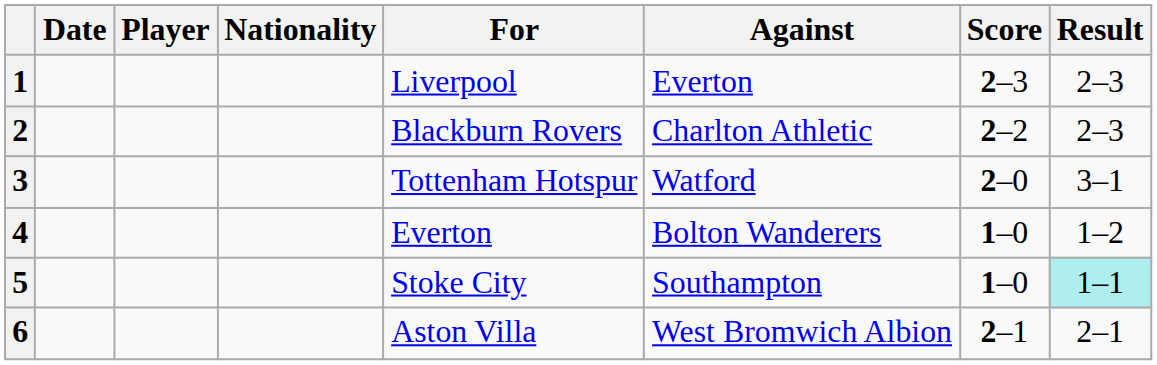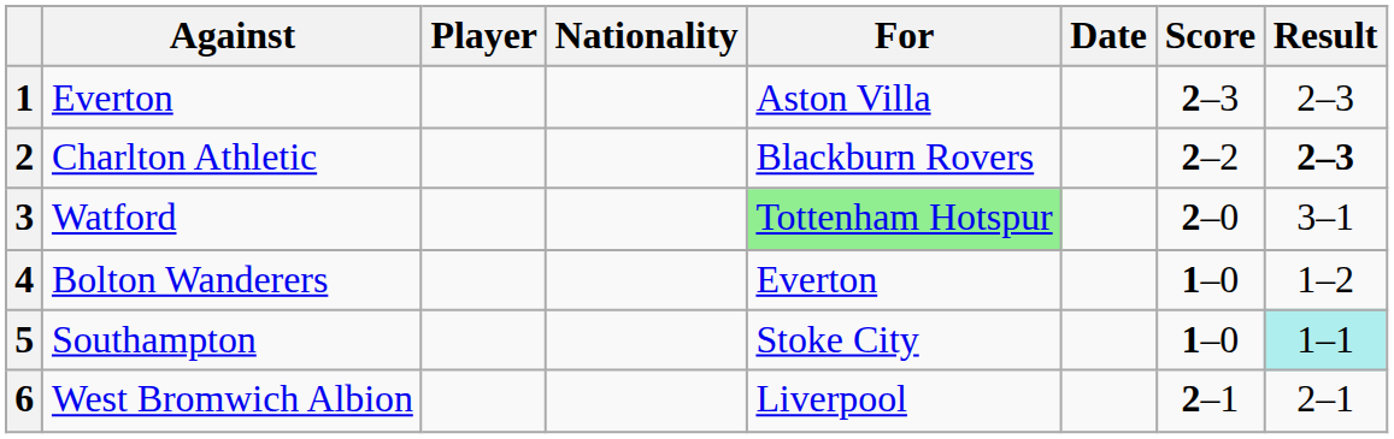 <table class="wikitable sortable plainrowheaders">
 <tr>
 <th scope=col></th>
-<th scope=col>Date</th>
+<th scope=col>Against</th>
 <th scope=col>Player</th>
 <th scope=col>Nationality</th>
 <th scope=col>For</th>
-<th scope=col>Against</th>
+<th scope=col>Date</th>
 <th scope=col>Score</th>
 <th scope=col>Result</th>
 </tr>
 <tr>
 <th scope=row style="text-align:center">1</th>
+<td><a href='#'>Everton</a></td>
 <td></td>
 <td></td>
+<td><a href='#'>Aston Villa</a></td>
 <td></td>
-<td><a href='#'>Liverpool</a></td>
-<td><a href='#'>Everton</a></td>
 <td style="text-align:center"><strong>2</strong>–3</td>
 <td style="text-align:center">2–3</td>
 </tr>
 <tr>
 <th scope=row style="text-align:center">2</th>
-<td></td>
+<td><a href='#'>Charlton Athletic</a></td>
 <td></td>
 <td></td>
 <td><a href='#'>Blackburn Rovers</a></td>
-<td><a href='#'>Charlton Athletic</a></td>
+<td></td>
 <td style="text-align:center"><strong>2</strong>–2</td>
-<td style="text-align:center">2–3</td>
+<td style="text-align:center"><strong>2–3</strong></td>
 </tr>
 <tr>
 <th scope=row style="text-align:center">3</th>
+<td><a href='#'>Watford</a></td>
 <td></td>
 <td></td>
+<td style="background: lightgreen;"><a href='#'>Tottenham Hotspur</a></td>
 <td></td>
-<td><a href='#'>Tottenham Hotspur</a></td>
-<td><a href='#'>Watford</a></td>
 <td style="text-align:center"><strong>2</strong>–0</td>
 <td style="text-align:center">3–1</td>
 </tr>
 <tr>
 <th scope=row style="text-align:center">4</th>
-<td></td>
+<td><a href='#'>Bolton Wanderers</a></td>
 <td></td>
 <td></td>
 <td><a href='#'>Everton</a></td>
-<td><a href='#'>Bolton Wanderers</a></td>
+<td></td>
 <td style="text-align:center"><strong>1</strong>–0</td>
 <td style="text-align:center">1–2</td>
 </tr>
 <tr>
 <th scope=row style="text-align:center">5</th>
-<td></td>
+<td><a href='#'>Southampton</a></td>
 <td></td>
 <td></td>
 <td><a href='#'>Stoke City</a></td>
-<td><a href='#'>Southampton</a></td>
+<td></td>
 <td style="text-align:center"><strong>1</strong>–0</td>
 <td style="background: paleturquoise; text-align:center">1–1</td>
 </tr>
 <tr>
 <th scope=row style="text-align:center">6</th>
+<td><a href='#'>West Bromwich Albion</a></td>
 <td></td>
 <td></td>
+<td><a href='#'>Liverpool</a></td>
 <td></td>
-<td><a href='#'>Aston Villa</a></td>
-<td><a href='#'>West Bromwich Albion</a></td>
 <td style="text-align:center"><strong>2</strong>–1</td>
 <td style="text-align:center">2–1</td>
 </tr>
 </table>
